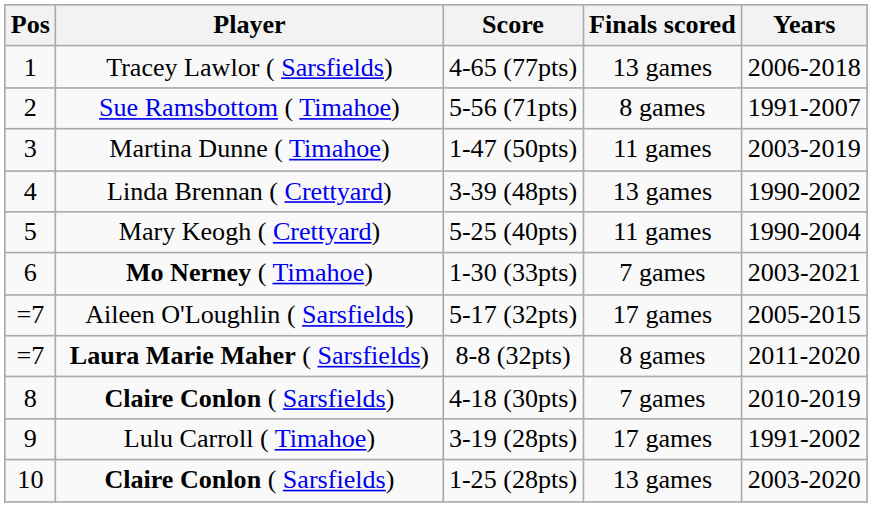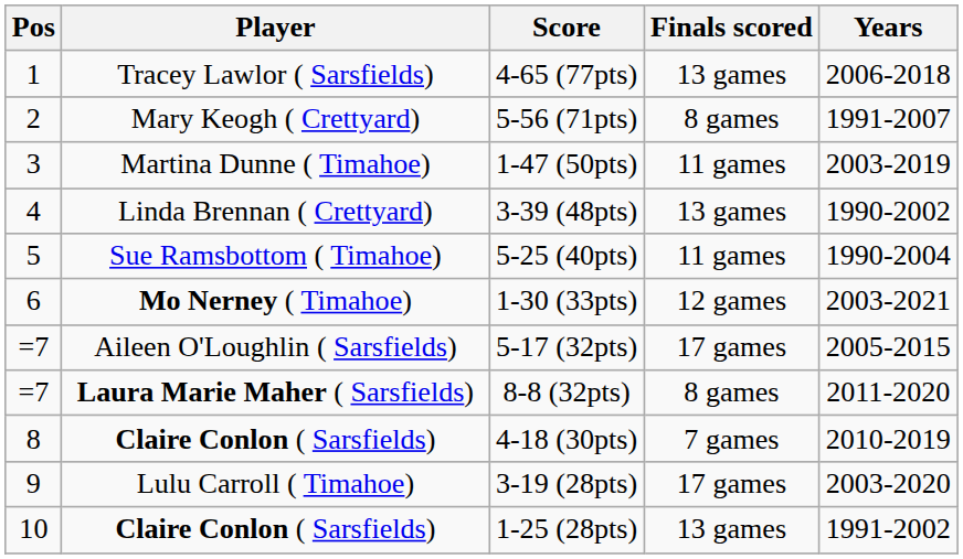 <table class="wikitable" style="text-align:center">
 <tr>
 <th>Pos</th>
 <th width="230px">Player</th>
 <th>Score</th>
 <th>Finals scored</th>
 <th>Years</th>
 </tr>
 <tr>
 <td>1</td>
 <td>Tracey Lawlor ( <a href='#'>Sarsfields</a>)</td>
 <td>4-65 (77pts)</td>
 <td>13 games</td>
 <td>2006-2018</td>
 </tr>
 <tr>
 <td>2</td>
-<td><a href='#'>Sue Ramsbottom</a> ( <a href='#'>Timahoe</a>)</td>
+<td>Mary Keogh ( <a href='#'>Crettyard</a>)</td>
 <td>5-56 (71pts)</td>
 <td>8 games</td>
 <td>1991-2007</td>
 </tr>
 <tr>
 <td>3</td>
 <td>Martina Dunne ( <a href='#'>Timahoe</a>)</td>
 <td>1-47 (50pts)</td>
 <td>11 games</td>
 <td>2003-2019</td>
 </tr>
 <tr>
 <td>4</td>
 <td>Linda Brennan ( <a href='#'>Crettyard</a>)</td>
 <td>3-39 (48pts)</td>
 <td>13 games</td>
 <td>1990-2002</td>
 </tr>
 <tr>
 <td>5</td>
-<td>Mary Keogh ( <a href='#'>Crettyard</a>)</td>
+<td><a href='#'>Sue Ramsbottom</a> ( <a href='#'>Timahoe</a>)</td>
 <td>5-25 (40pts)</td>
 <td>11 games</td>
 <td>1990-2004</td>
 </tr>
 <tr>
 <td>6</td>
 <td><strong>Mo Nerney</strong> ( <a href='#'>Timahoe</a>)</td>
 <td>1-30 (33pts)</td>
-<td>7 games</td>
+<td>12 games</td>
 <td>2003-2021</td>
 </tr>
 <tr>
 <td>=7</td>
 <td>Aileen O'Loughlin ( <a href='#'>Sarsfields</a>)</td>
 <td>5-17 (32pts)</td>
 <td>17 games</td>
 <td>2005-2015</td>
 </tr>
 <tr>
 <td>=7</td>
 <td><strong>Laura Marie Maher</strong> ( <a href='#'>Sarsfields</a>)</td>
 <td>8-8 (32pts)</td>
 <td>8 games</td>
 <td>2011-2020</td>
 </tr>
 <tr>
 <td>8</td>
 <td><strong>Claire Conlon</strong> ( <a href='#'>Sarsfields</a>)</td>
 <td>4-18 (30pts)</td>
 <td>7 games</td>
 <td>2010-2019</td>
 </tr>
 <tr>
 <td>9</td>
 <td>Lulu Carroll ( <a href='#'>Timahoe</a>)</td>
 <td>3-19 (28pts)</td>
 <td>17 games</td>
-<td>1991-2002</td>
+<td>2003-2020</td>
 </tr>
 <tr>
 <td>10</td>
 <td><strong>Claire Conlon</strong> ( <a href='#'>Sarsfields</a>)</td>
 <td>1-25 (28pts)</td>
 <td>13 games</td>
-<td>2003-2020</td>
+<td>1991-2002</td>
 </tr>
 </table>
